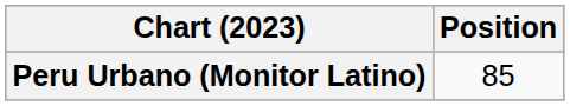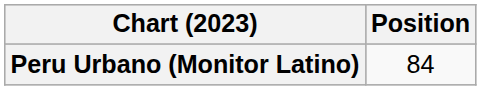 <table class="wikitable sortable plainrowheaders" style="text-align:center">
 <tr>
 <th scope="col">Chart (2023)</th>
 <th scope="col">Position</th>
 </tr>
 <tr>
 <th scope="row">Peru Urbano (Monitor Latino)</th>
-<td>85</td>
+<td>84</td>
 </tr>
 </table>
